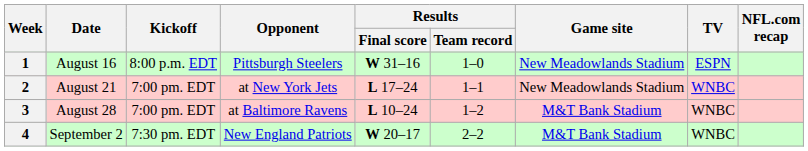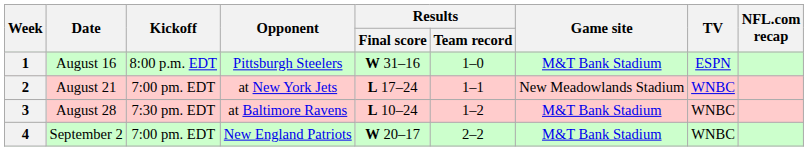 <table class="wikitable" align="center" style="font-size: 92%">
 <tr>
 <th rowspan="2">Week</th>
 <th rowspan="2">Date</th>
 <th rowspan="2">Kickoff</th>
 <th rowspan="2">Opponent</th>
 <th colspan="2">Results</th>
 <th rowspan="2">Game site</th>
 <th rowspan="2">TV</th>
 <th rowspan="2">NFL.com<br>recap</th>
 </tr>
 <tr>
 <th>Final score</th>
 <th>Team record</th>
 </tr>
 <tr style="background:#cfc;">
 <th>1</th>
 <td style="text-align:center;">August 16</td>
 <td style="text-align:center;">8:00 p.m. <a href='#'>EDT</a></td>
 <td style="text-align:center;"><a href='#'>Pittsburgh Steelers</a></td>
 <td style="text-align:center;"><strong>W</strong> 31–16</td>
 <td style="text-align:center;">1–0</td>
-<td style="text-align:center;"><a href='#'>New Meadowlands Stadium</a></td>
+<td style="text-align:center;"><a href='#'>M&T Bank Stadium</a></td>
 <td style="text-align:center;"><a href='#'>ESPN</a></td>
 <td style="text-align:center;"></td>
 </tr>
 <tr style="background:#fcc;">
 <th>2</th>
 <td style="text-align:center;">August 21</td>
 <td style="text-align:center;">7:00 pm. EDT</td>
 <td style="text-align:center;">at <a href='#'>New York Jets</a></td>
 <td style="text-align:center;"><strong>L</strong> 17–24</td>
 <td style="text-align:center;">1–1</td>
 <td style="text-align:center;">New Meadowlands Stadium</td>
 <td style="text-align:center;"><a href='#'>WNBC</a></td>
 <td style="text-align:center;"></td>
 </tr>
 <tr style="background:#fcc;">
 <th>3</th>
 <td style="text-align:center;">August 28</td>
-<td style="text-align:center;">7:00 pm. EDT</td>
+<td style="text-align:center;">7:30 pm. EDT</td>
 <td style="text-align:center;">at <a href='#'>Baltimore Ravens</a></td>
 <td style="text-align:center;"><strong>L</strong> 10–24</td>
 <td style="text-align:center;">1–2</td>
 <td style="text-align:center;"><a href='#'>M&T Bank Stadium</a></td>
 <td style="text-align:center;">WNBC</td>
 <td style="text-align:center;"></td>
 </tr>
 <tr style="background:#cfc;">
 <th>4</th>
 <td style="text-align:center;">September 2</td>
-<td style="text-align:center;">7:30 pm. EDT</td>
+<td style="text-align:center;">7:00 pm. EDT</td>
 <td style="text-align:center;"><a href='#'>New England Patriots</a></td>
 <td style="text-align:center;"><strong>W</strong> 20–17</td>
 <td style="text-align:center;">2–2</td>
 <td style="text-align:center;"><a href='#'>M&T Bank Stadium</a></td>
 <td style="text-align:center;">WNBC</td>
 <td style="text-align:center;"></td>
 </tr>
 </table>
